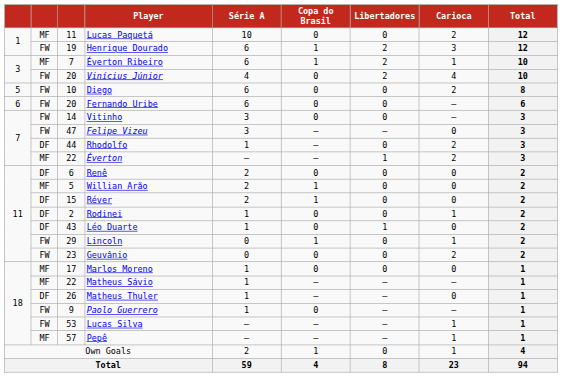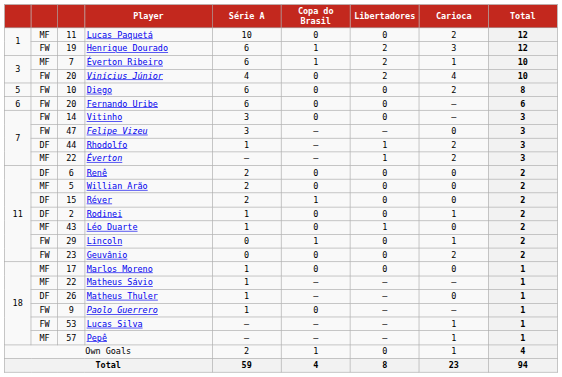 <table class="wikitable" style="text-align:center">
 <tr>
 <th style="background:#C3281E; color:white; width:35px;"></th>
 <th style="background:#C3281E; color:white; width:35px;"></th>
 <th style="background:#C3281E; color:white; width:35px;"></th>
 <th style="background:#C3281E; color:white; width:190px;">Player</th>
 <th style="background:#C3281E; color:white; width:100px;">Série A</th>
 <th style="background:#C3281E; color:white; width:100px;">Copa do Brasil</th>
 <th style="background:#C3281E; color:white; width:100px;">Libertadores</th>
 <th style="background:#C3281E; color:white; width:100px;">Carioca</th>
 <th style="background:#C3281E; color:white; width:100px;">Total</th>
 </tr>
 <tr>
 <td rowspan="2">1</td>
 <td>MF</td>
 <td>11</td>
 <td align="left"> <a href='#'>Lucas Paquetá</a></td>
 <td>10</td>
 <td>0</td>
 <td>0</td>
 <td>2</td>
 <th>12</th>
 </tr>
 <tr>
 <td>FW</td>
 <td>19</td>
 <td align="left"> <a href='#'>Henrique Dourado</a></td>
 <td>6</td>
 <td>1</td>
 <td>2</td>
 <td>3</td>
 <th>12</th>
 </tr>
 <tr>
 <td rowspan="2">3</td>
 <td>MF</td>
 <td>7</td>
 <td align="left"> <a href='#'>Éverton Ribeiro</a></td>
 <td>6</td>
 <td>1</td>
 <td>2</td>
 <td>1</td>
 <th>10</th>
 </tr>
 <tr>
 <td>FW</td>
 <td>20</td>
 <td align="left"> <em><a href='#'>Vinícius Júnior</a></em></td>
 <td>4</td>
 <td>0</td>
 <td>2</td>
 <td>4</td>
 <th>10</th>
 </tr>
 <tr>
 <td>5</td>
 <td>FW</td>
 <td>10</td>
 <td align="left"> <a href='#'>Diego</a></td>
 <td>6</td>
 <td>0</td>
 <td>0</td>
 <td>2</td>
 <th>8</th>
 </tr>
 <tr>
 <td>6</td>
 <td>FW</td>
 <td>20</td>
 <td align="left"> <a href='#'>Fernando Uribe</a></td>
 <td>6</td>
 <td>0</td>
 <td>0</td>
 <td>—</td>
 <th>6</th>
 </tr>
 <tr>
 <td rowspan="4">7</td>
 <td>FW</td>
 <td>14</td>
 <td align="left"> <a href='#'>Vitinho</a></td>
 <td>3</td>
 <td>0</td>
 <td>0</td>
 <td>—</td>
 <th>3</th>
 </tr>
 <tr>
 <td>FW</td>
 <td>47</td>
 <td align="left"> <em><a href='#'>Felipe Vizeu</a></em></td>
 <td>3</td>
 <td>—</td>
 <td>—</td>
 <td>0</td>
 <th>3</th>
 </tr>
 <tr>
 <td>DF</td>
 <td>44</td>
 <td align="left"> <a href='#'>Rhodolfo</a></td>
 <td>1</td>
 <td>—</td>
-<td>0</td>
+<td>1</td>
 <td>2</td>
 <th>3</th>
 </tr>
 <tr>
 <td>MF</td>
 <td>22</td>
 <td align="left"> <em><a href='#'>Éverton</a></em></td>
 <td>—</td>
 <td>—</td>
 <td>1</td>
 <td>2</td>
 <th>3</th>
 </tr>
 <tr>
 <td rowspan="7">11</td>
 <td>DF</td>
 <td>6</td>
 <td align="left"> <a href='#'>Renê</a></td>
 <td>2</td>
 <td>0</td>
 <td>0</td>
 <td>0</td>
 <th>2</th>
 </tr>
 <tr>
 <td>MF</td>
 <td>5</td>
 <td align="left"> <a href='#'>Willian Arão</a></td>
 <td>2</td>
-<td>1</td>
+<td>0</td>
 <td>0</td>
 <td>0</td>
 <th>2</th>
 </tr>
 <tr>
 <td>DF</td>
 <td>15</td>
 <td align="left"> <a href='#'>Réver</a></td>
 <td>2</td>
 <td>1</td>
 <td>0</td>
 <td>0</td>
 <th>2</th>
 </tr>
 <tr>
 <td>DF</td>
 <td>2</td>
 <td align="left"> <a href='#'>Rodinei</a></td>
 <td>1</td>
 <td>0</td>
 <td>0</td>
 <td>1</td>
 <th>2</th>
 </tr>
 <tr>
-<td>DF</td>
+<td>MF</td>
 <td>43</td>
 <td align="left"> <a href='#'>Léo Duarte</a></td>
 <td>1</td>
 <td>0</td>
 <td>1</td>
 <td>0</td>
 <th>2</th>
 </tr>
 <tr>
 <td>FW</td>
 <td>29</td>
 <td align="left"> <a href='#'>Lincoln</a></td>
 <td>0</td>
 <td>1</td>
 <td>0</td>
 <td>1</td>
 <th>2</th>
 </tr>
 <tr>
 <td>FW</td>
 <td>23</td>
 <td align="left"> <a href='#'>Geuvânio</a></td>
 <td>0</td>
 <td>0</td>
 <td>0</td>
 <td>2</td>
 <th>2</th>
 </tr>
 <tr>
 <td rowspan="6">18</td>
 <td>MF</td>
 <td>17</td>
 <td align="left"> <a href='#'>Marlos Moreno</a></td>
 <td>1</td>
 <td>0</td>
 <td>0</td>
 <td>0</td>
 <th>1</th>
 </tr>
 <tr>
 <td>MF</td>
 <td>22</td>
 <td align="left"> <a href='#'>Matheus Sávio</a></td>
 <td>1</td>
 <td>—</td>
 <td>—</td>
 <td>—</td>
 <th>1</th>
 </tr>
 <tr>
 <td>DF</td>
 <td>26</td>
 <td align="left"> <a href='#'>Matheus Thuler</a></td>
 <td>1</td>
 <td>—</td>
 <td>—</td>
 <td>0</td>
 <th>1</th>
 </tr>
 <tr>
 <td>FW</td>
 <td>9</td>
 <td align="left"> <em><a href='#'>Paolo Guerrero</a></em></td>
 <td>1</td>
 <td>0</td>
 <td>—</td>
 <td>—</td>
 <th>1</th>
 </tr>
 <tr>
 <td>FW</td>
 <td>53</td>
 <td align="left"> <a href='#'>Lucas Silva</a></td>
 <td>—</td>
 <td>—</td>
 <td>—</td>
 <td>1</td>
 <th>1</th>
 </tr>
 <tr>
 <td>MF</td>
 <td>57</td>
 <td align="left"> <a href='#'>Pepê</a></td>
 <td>—</td>
 <td>—</td>
 <td>—</td>
 <td>1</td>
 <th>1</th>
 </tr>
 <tr>
 <td colspan="4">Own Goals</td>
 <td>2</td>
 <td>1</td>
 <td>0</td>
 <td>1</td>
 <th>4</th>
 </tr>
 <tr>
 <th colspan="4">Total</th>
 <th>59</th>
 <th>4</th>
 <th>8</th>
 <th>23</th>
 <th>94</th>
 </tr>
 </table>
